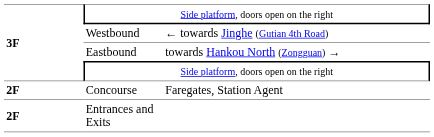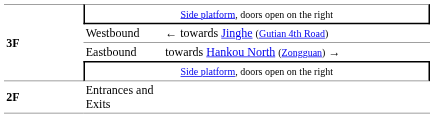 <table cellspacing=0 cellpadding=3>
 <tr>
 <td style="border-bottom:solid 1px gray;border-top:solid 1px gray;" rowspan=4 width=100><strong>3F</strong></td>
 <td style="border-right:solid 2px black;border-left:solid 2px black;border-top:solid 1px gray;border-bottom:solid 2px black;text-align:center;" colspan=2><small><a href='#'>Side platform</a>, doors open on the right</small></td>
 </tr>
 <tr>
 <td style="border-top:solid 0px gray;" width=100>Westbound</td>
 <td style="border-top:solid 0px gray;" width=350>←  towards <a href='#'>Jinghe</a> <small>(<a href='#'>Gutian 4th Road</a>)</small></td>
 </tr>
 <tr>
 <td style="border-top:solid 1px gray;border-bottom:solid 0px gray;">Eastbound</td>
 <td style="border-top:solid 1px gray;border-bottom:solid 0px gray;">  towards <a href='#'>Hankou North</a> <small>(<a href='#'>Zongguan</a>)</small> →</td>
 </tr>
 <tr>
 <td style="border-right:solid 2px black;border-left:solid 2px black;border-top:solid 2px black;border-bottom:solid 1px gray;text-align:center;" colspan=2><small><a href='#'>Side platform</a>, doors open on the right</small></td>
 </tr>
 <tr>
 <td style="border-bottom:solid 1px gray;"><strong>2F</strong></td>
-<td style="border-bottom:solid 1px gray;">Concourse</td>
-<td style="border-bottom:solid 1px gray;">Faregates, Station Agent</td>
-</tr>
-<tr>
-<td style="border-bottom:solid 1px gray;"><strong>2F</strong></td>
 <td style="border-bottom:solid 1px gray;">Entrances and Exits</td>
 <td style="border-bottom:solid 1px gray;"></td>
 </tr>
 </table>
